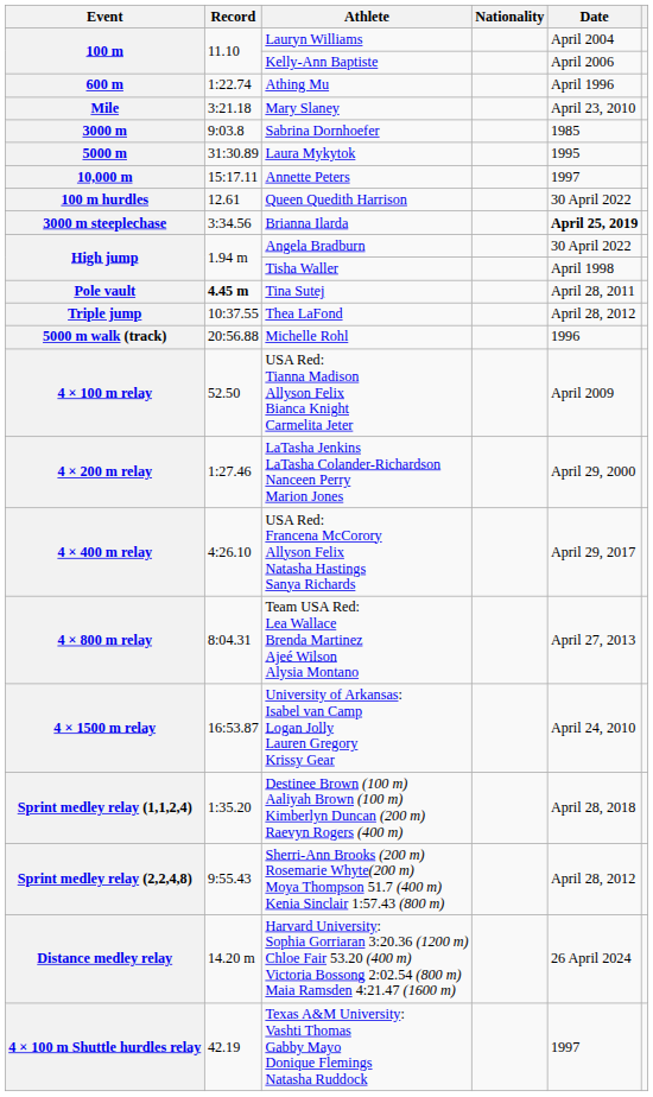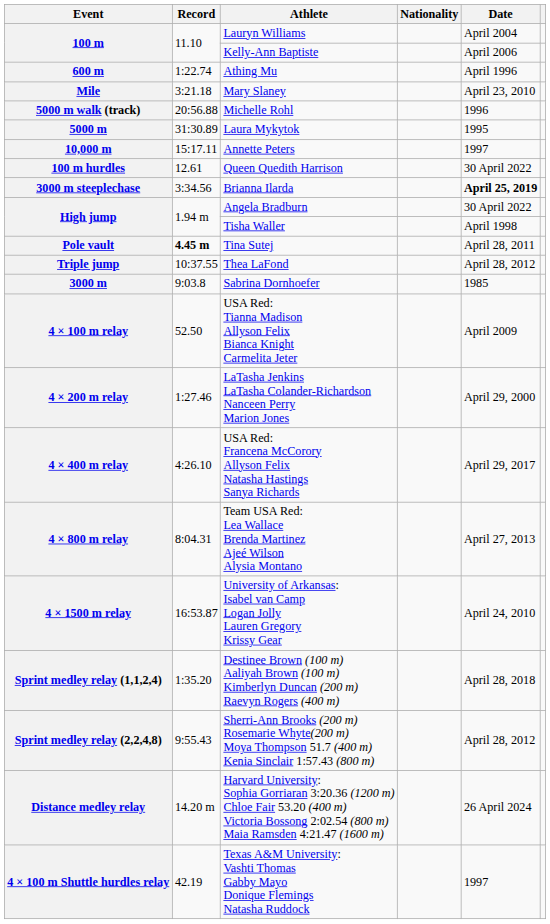 <table class="wikitable plainrowheaders sticky-header">
 <tr>
 <th scope="col">Event</th>
 <th scope="col">Record</th>
 <th scope="col">Athlete</th>
 <th scope="col">Nationality</th>
 <th scope="col">Date</th>
 <th scope="col"></th>
 </tr>
 <tr>
 <th scope="rowgroup" rowspan="2"><a href='#'>100 m</a></th>
 <td rowspan="2">11.10</td>
 <td><a href='#'>Lauryn Williams</a></td>
 <td></td>
 <td>April 2004</td>
 <td></td>
 </tr>
 <tr>
 <td><a href='#'>Kelly-Ann Baptiste</a></td>
 <td></td>
 <td>April 2006</td>
 <td></td>
 </tr>
 <tr>
 <th scope="row"><a href='#'>600 m</a></th>
 <td>1:22.74</td>
 <td><a href='#'>Athing Mu</a></td>
 <td></td>
 <td>April 1996</td>
 <td></td>
 </tr>
 <tr>
 <th scope="row"><a href='#'>Mile</a></th>
 <td>3:21.18</td>
 <td><a href='#'>Mary Slaney</a></td>
 <td></td>
 <td>April 23, 2010</td>
 <td></td>
 </tr>
 <tr>
-<th scope="row"><a href='#'>3000 m</a></th>
-<td>9:03.8</td>
-<td><a href='#'>Sabrina Dornhoefer</a></td>
+<th scope="row"><a href='#'>5000 m walk</a> (track)</th>
+<td>20:56.88</td>
+<td><a href='#'>Michelle Rohl</a></td>
 <td></td>
-<td>1985</td>
+<td>1996</td>
 <td></td>
 </tr>
 <tr>
 <th scope="row"><a href='#'>5000 m</a></th>
 <td>31:30.89</td>
 <td><a href='#'>Laura Mykytok</a></td>
 <td></td>
 <td>1995</td>
 <td></td>
 </tr>
 <tr>
 <th scope="row"><a href='#'>10,000 m</a></th>
 <td>15:17.11</td>
 <td><a href='#'>Annette Peters</a></td>
 <td></td>
 <td>1997</td>
 <td></td>
 </tr>
 <tr>
 <th scope="row"><a href='#'>100 m hurdles</a></th>
 <td>12.61 </td>
 <td><a href='#'>Queen Quedith Harrison</a></td>
 <td></td>
 <td>30 April 2022</td>
 <td></td>
 </tr>
 <tr>
 <th scope="row"><a href='#'>3000 m steeplechase</a></th>
 <td>3:34.56</td>
 <td><a href='#'>Brianna Ilarda</a></td>
 <td></td>
 <td><strong>April 25, 2019</strong></td>
 <td></td>
 </tr>
 <tr>
 <th scope="rowgroup" rowspan="2"><a href='#'>High jump</a></th>
 <td rowspan="2">1.94 m</td>
 <td><a href='#'>Angela Bradburn</a></td>
 <td></td>
 <td>30 April 2022</td>
 <td></td>
 </tr>
 <tr>
 <td><a href='#'>Tisha Waller</a></td>
 <td></td>
 <td>April 1998</td>
 <td></td>
 </tr>
 <tr>
 <th scope="row"><a href='#'>Pole vault</a></th>
 <td><strong>4.45 m</strong></td>
 <td><a href='#'>Tina Sutej</a></td>
 <td></td>
 <td>April 28, 2011</td>
 <td></td>
 </tr>
 <tr>
 <th scope="row"><a href='#'>Triple jump</a></th>
 <td>10:37.55</td>
 <td><a href='#'>Thea LaFond</a></td>
 <td></td>
 <td>April 28, 2012</td>
 <td></td>
 </tr>
 <tr>
-<th scope="row"><a href='#'>5000 m walk</a> (track)</th>
-<td>20:56.88</td>
-<td><a href='#'>Michelle Rohl</a></td>
+<th scope="row"><a href='#'>3000 m</a></th>
+<td>9:03.8</td>
+<td><a href='#'>Sabrina Dornhoefer</a></td>
 <td></td>
-<td>1996</td>
+<td>1985</td>
 <td></td>
 </tr>
 <tr>
 <th scope="row"><a href='#'>4 × 100 m relay</a></th>
 <td>52.50</td>
 <td>USA Red:<br><a href='#'>Tianna Madison</a><br><a href='#'>Allyson Felix</a><br><a href='#'>Bianca Knight</a><br><a href='#'>Carmelita Jeter</a></td>
 <td></td>
 <td>April 2009</td>
 <td></td>
 </tr>
 <tr>
 <th scope="row"><a href='#'>4 × 200 m relay</a></th>
 <td>1:27.46</td>
 <td><a href='#'>LaTasha Jenkins</a><br><a href='#'>LaTasha Colander-Richardson</a><br><a href='#'>Nanceen Perry</a><br><a href='#'>Marion Jones</a></td>
 <td></td>
 <td>April 29, 2000</td>
 <td></td>
 </tr>
 <tr>
 <th scope="row"><a href='#'>4 × 400 m relay</a></th>
 <td>4:26.10</td>
 <td>USA Red:<br><a href='#'>Francena McCorory</a><br><a href='#'>Allyson Felix</a><br><a href='#'>Natasha Hastings</a><br><a href='#'>Sanya Richards</a></td>
 <td></td>
 <td>April 29, 2017</td>
 <td></td>
 </tr>
 <tr>
 <th scope="row"><a href='#'>4 × 800 m relay</a></th>
 <td>8:04.31</td>
 <td>Team USA Red:<br><a href='#'>Lea Wallace</a><br><a href='#'>Brenda Martinez</a><br><a href='#'>Ajeé Wilson</a><br><a href='#'>Alysia Montano</a></td>
 <td></td>
 <td>April 27, 2013</td>
 <td></td>
 </tr>
 <tr>
 <th scope="row"><a href='#'>4 × 1500 m relay</a></th>
 <td>16:53.87</td>
 <td><a href='#'>University of Arkansas</a>:<br><a href='#'>Isabel van Camp</a><br><a href='#'>Logan Jolly</a><br><a href='#'>Lauren Gregory</a><br><a href='#'>Krissy Gear</a></td>
 <td></td>
 <td>April 24, 2010</td>
 <td></td>
 </tr>
 <tr>
 <th scope="row"><a href='#'>Sprint medley relay</a> (1,1,2,4)</th>
 <td>1:35.20</td>
 <td><a href='#'>Destinee Brown</a> <em>(100 m)</em><br><a href='#'>Aaliyah Brown</a> <em>(100 m)</em><br><a href='#'>Kimberlyn Duncan</a> <em>(200 m)</em><br><a href='#'>Raevyn Rogers</a> <em>(400 m)</em></td>
 <td></td>
 <td>April 28, 2018</td>
 <td></td>
 </tr>
 <tr>
 <th scope="row"><a href='#'>Sprint medley relay</a> (2,2,4,8)</th>
 <td>9:55.43</td>
 <td><a href='#'>Sherri-Ann Brooks</a> <em>(200 m)</em><br><a href='#'>Rosemarie Whyte</a><em>(200 m)</em><br><a href='#'>Moya Thompson</a> 51.7 <em>(400 m)</em><br><a href='#'>Kenia Sinclair</a> 1:57.43 <em>(800 m)</em></td>
 <td></td>
 <td>April 28, 2012</td>
 <td></td>
 </tr>
 <tr>
 <th scope="row"><a href='#'>Distance medley relay</a></th>
 <td>14.20 m </td>
 <td><a href='#'>Harvard University</a>:<br><a href='#'>Sophia Gorriaran</a> 3:20.36 <em>(1200 m)</em><br><a href='#'>Chloe Fair</a> 53.20 <em>(400 m)</em><br><a href='#'>Victoria Bossong</a> 2:02.54 <em>(800 m)</em><br><a href='#'>Maia Ramsden</a> 4:21.47 <em>(1600 m)</em></td>
 <td><br><br><br></td>
 <td>26 April 2024</td>
 <td></td>
 </tr>
 <tr>
 <th scope="row"><a href='#'>4 × 100 m Shuttle hurdles relay</a></th>
 <td>42.19</td>
 <td><a href='#'>Texas A&M University</a>:<br><a href='#'>Vashti Thomas</a><br><a href='#'>Gabby Mayo</a><br><a href='#'>Donique Flemings</a><br><a href='#'>Natasha Ruddock</a></td>
 <td></td>
 <td>1997</td>
 <td></td>
 </tr>
 </table>
